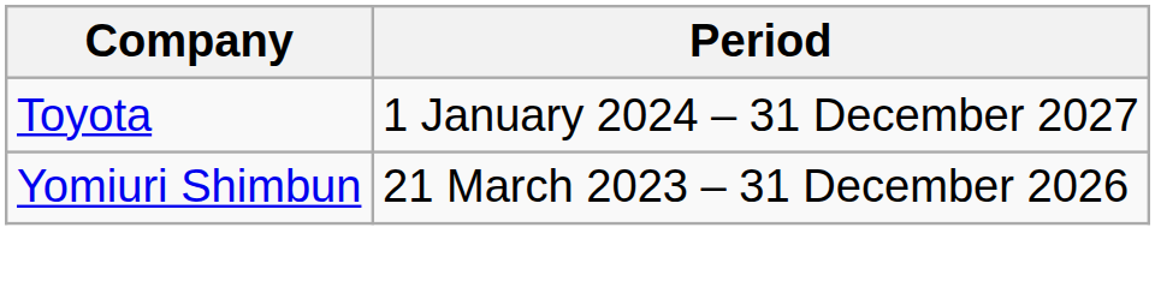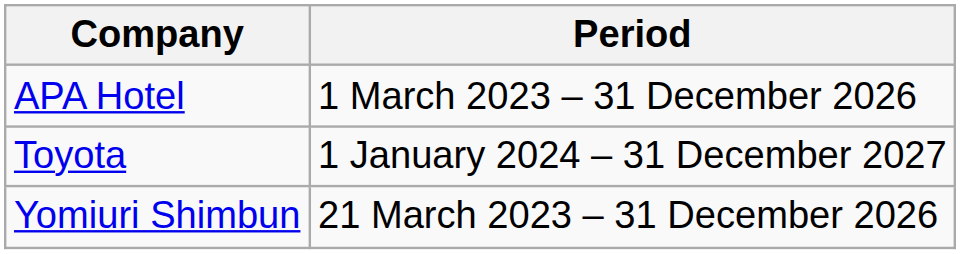 <table class="wikitable">
 <tr>
 <th>Company</th>
 <th>Period</th>
+</tr>
+<tr>
+<td><a href='#'>APA Hotel</a></td>
+<td>1 March 2023 – 31 December 2026</td>
 </tr>
 <tr>
 <td><a href='#'>Toyota</a></td>
 <td>1 January 2024 – 31 December 2027</td>
 </tr>
 <tr>
 <td><a href='#'>Yomiuri Shimbun</a></td>
 <td>21 March 2023 – 31 December 2026</td>
 </tr>
 </table>
